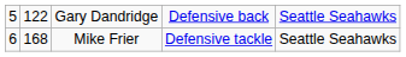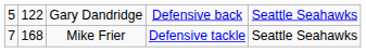 <table class="wikitable" style="text-align:center">
 <tr>
 <td>5</td>
 <td>122</td>
 <td>Gary Dandridge</td>
 <td><a href='#'>Defensive back</a></td>
 <td><a href='#'>Seattle Seahawks</a></td>
 </tr>
 <tr>
-<td>6</td>
+<td>7</td>
 <td>168</td>
 <td>Mike Frier</td>
 <td><a href='#'>Defensive tackle</a></td>
 <td>Seattle Seahawks</td>
 </tr>
 </table>
